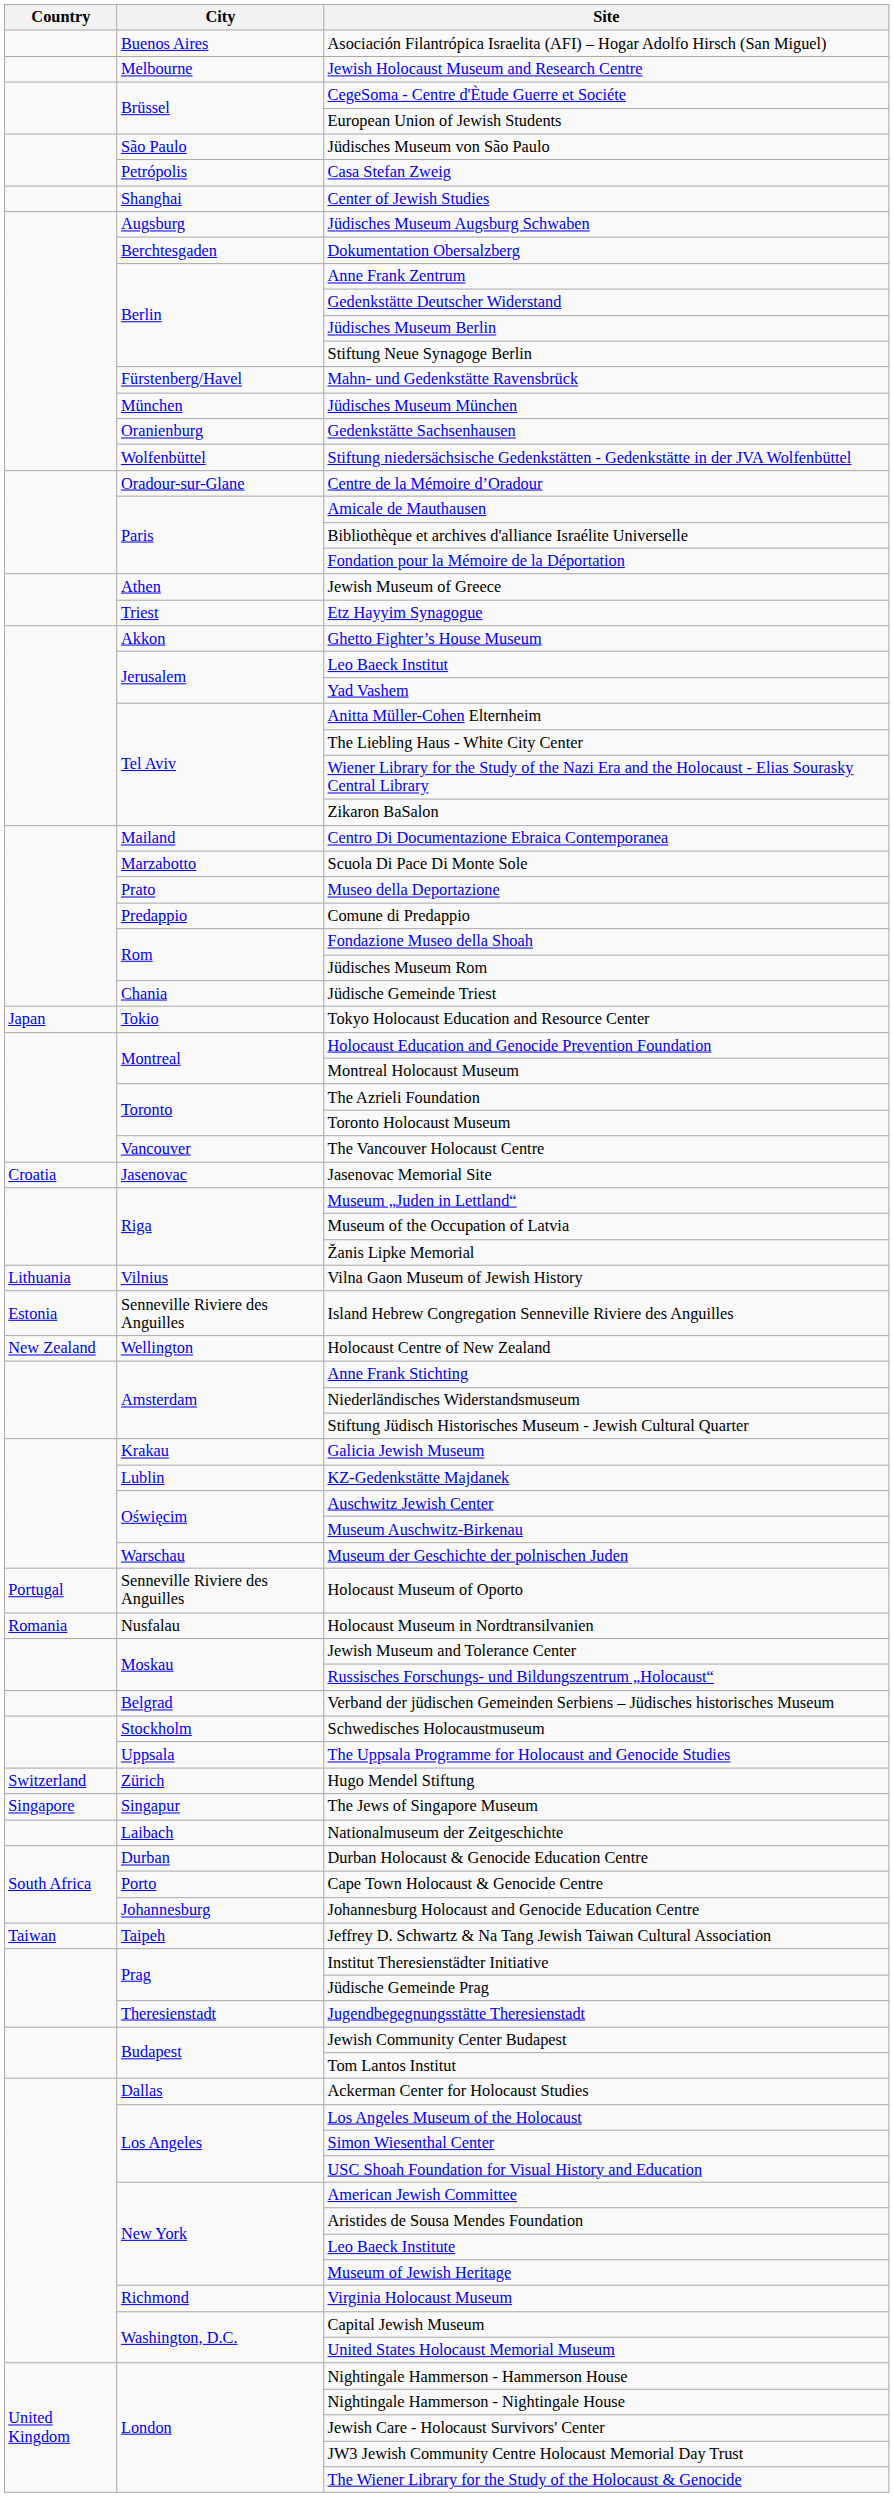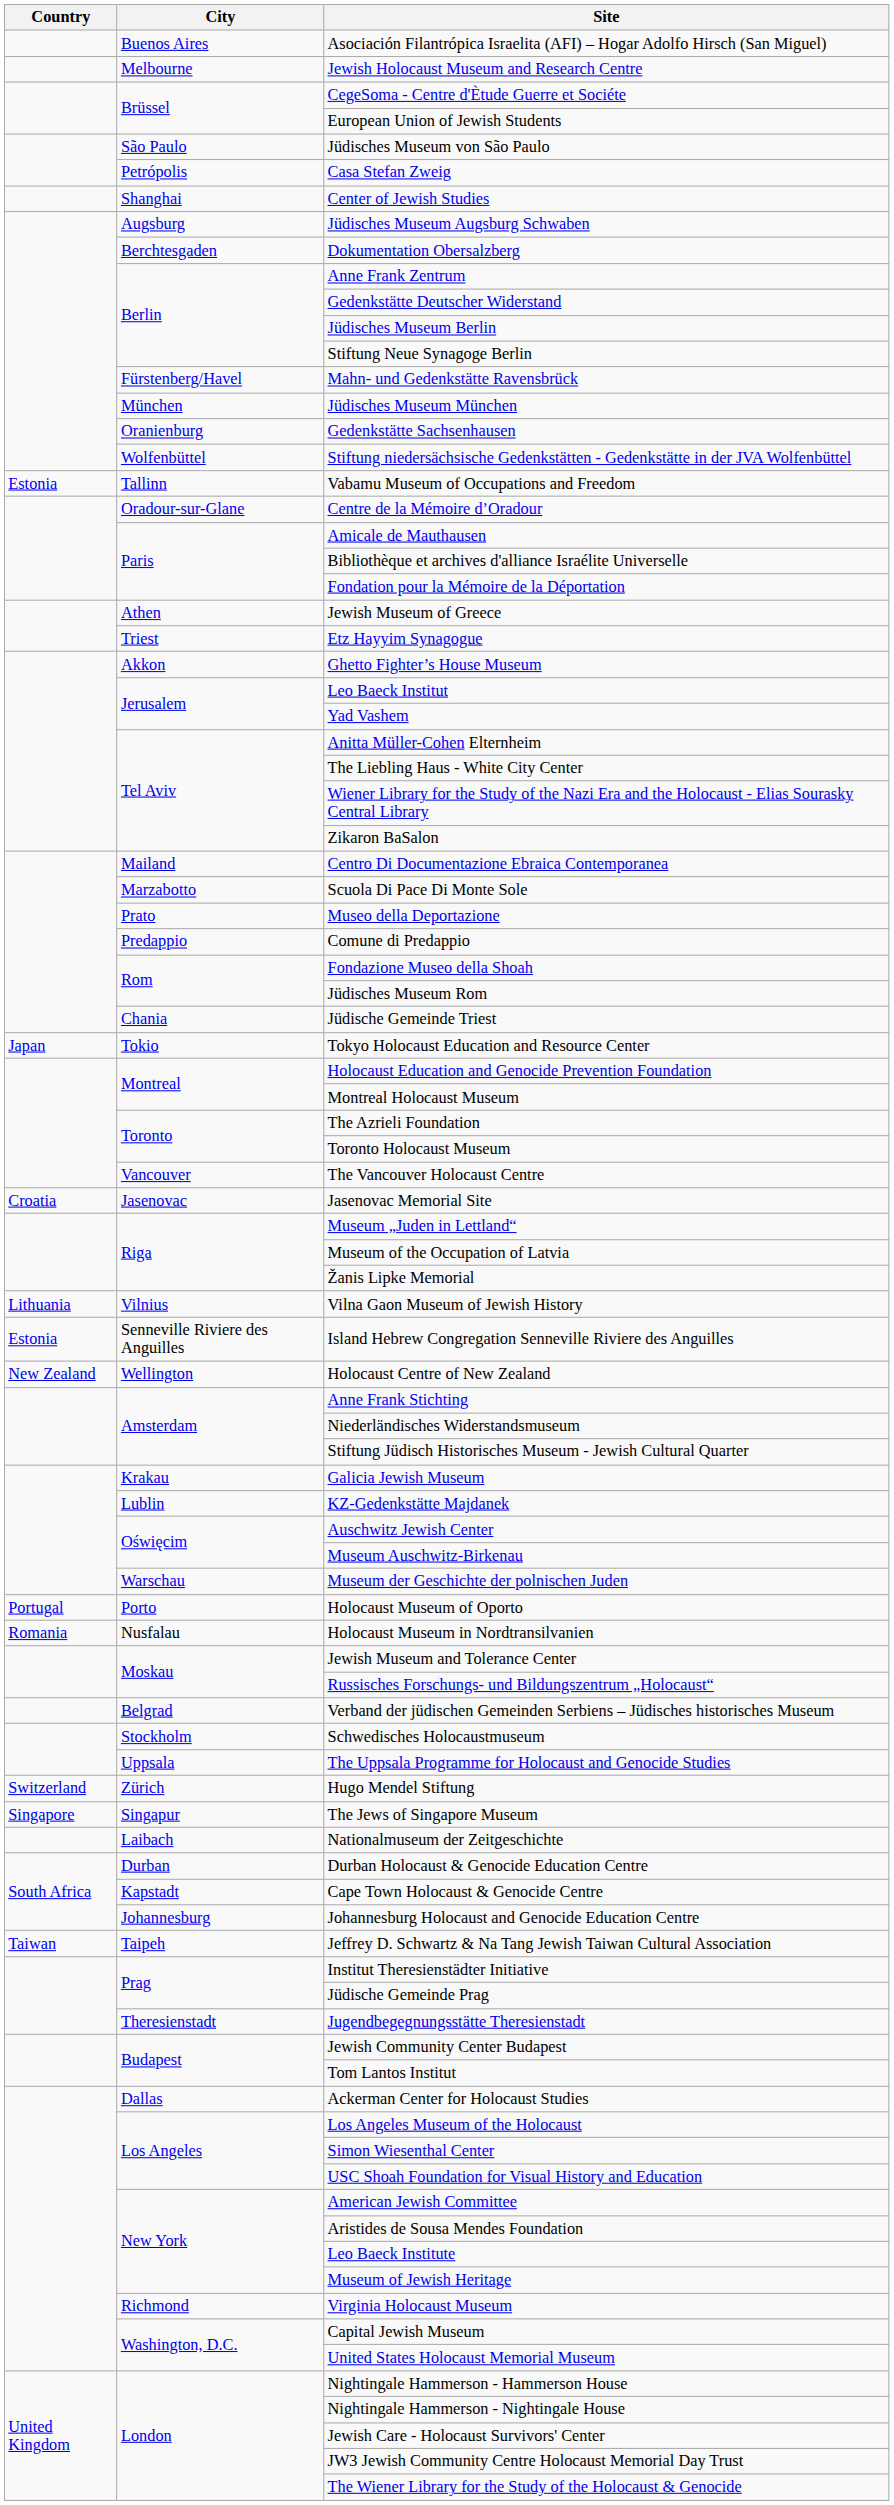 <table class="wikitable sortable">
 <tr>
 <th>Country</th>
 <th>City</th>
 <th>Site</th>
 </tr>
 <tr>
 <td></td>
 <td><a href='#'>Buenos Aires</a></td>
 <td>Asociación Filantrópica Israelita (AFI) – Hogar Adolfo Hirsch (San Miguel)</td>
 </tr>
 <tr>
 <td></td>
 <td><a href='#'>Melbourne</a></td>
 <td><a href='#'>Jewish Holocaust Museum and Research Centre</a></td>
 </tr>
 <tr>
 <td rowspan="2"></td>
 <td rowspan="2"><a href='#'>Brüssel</a></td>
 <td><a href='#'>CegeSoma - Centre d'Ètude Guerre et Sociéte</a></td>
 </tr>
 <tr>
 <td>European Union of Jewish Students</td>
 </tr>
 <tr>
 <td rowspan="2"></td>
 <td><a href='#'>São Paulo</a></td>
 <td>Jüdisches Museum von São Paulo</td>
 </tr>
 <tr>
 <td><a href='#'>Petrópolis</a></td>
 <td><a href='#'>Casa Stefan Zweig</a></td>
 </tr>
 <tr>
 <td></td>
 <td><a href='#'>Shanghai</a></td>
 <td><a href='#'>Center of Jewish Studies</a></td>
 </tr>
 <tr>
 <td rowspan="10"></td>
 <td><a href='#'>Augsburg</a></td>
 <td><a href='#'>Jüdisches Museum Augsburg Schwaben</a></td>
 </tr>
 <tr>
 <td><a href='#'>Berchtesgaden</a></td>
 <td><a href='#'>Dokumentation Obersalzberg</a></td>
 </tr>
 <tr>
 <td rowspan="4"><a href='#'>Berlin</a></td>
 <td><a href='#'>Anne Frank Zentrum</a></td>
 </tr>
 <tr>
 <td><a href='#'>Gedenkstätte Deutscher Widerstand</a></td>
 </tr>
 <tr>
 <td><a href='#'>Jüdisches Museum Berlin</a></td>
 </tr>
 <tr>
 <td>Stiftung Neue Synagoge Berlin</td>
 </tr>
 <tr>
 <td><a href='#'>Fürstenberg/Havel</a></td>
 <td><a href='#'>Mahn- und Gedenkstätte Ravensbrück</a></td>
 </tr>
 <tr>
 <td><a href='#'>München</a></td>
 <td><a href='#'>Jüdisches Museum München</a></td>
 </tr>
 <tr>
 <td><a href='#'>Oranienburg</a></td>
 <td><a href='#'>Gedenkstätte Sachsenhausen</a></td>
 </tr>
 <tr>
 <td><a href='#'>Wolfenbüttel</a></td>
 <td><a href='#'>Stiftung niedersächsische Gedenkstätten - Gedenkstätte in der JVA Wolfenbüttel</a></td>
+</tr>
+<tr>
+<td><a href='#'>Estonia</a></td>
+<td><a href='#'>Tallinn</a></td>
+<td>Vabamu Museum of Occupations and Freedom</td>
 </tr>
 <tr>
 <td rowspan="4"></td>
 <td><a href='#'>Oradour-sur-Glane</a></td>
 <td><a href='#'>Centre de la Mémoire d’Oradour</a></td>
 </tr>
 <tr>
 <td rowspan="3"><a href='#'>Paris</a></td>
 <td><a href='#'>Amicale de Mauthausen</a></td>
 </tr>
 <tr>
 <td>Bibliothèque et archives d'alliance Israélite Universelle</td>
 </tr>
 <tr>
 <td><a href='#'>Fondation pour la Mémoire de la Déportation</a></td>
 </tr>
 <tr>
 <td rowspan="2"></td>
 <td><a href='#'>Athen</a></td>
 <td>Jewish Museum of Greece</td>
 </tr>
 <tr>
 <td><a href='#'>Triest</a></td>
 <td><a href='#'>Etz Hayyim Synagogue</a></td>
 </tr>
 <tr>
 <td rowspan="7"></td>
 <td><a href='#'>Akkon</a></td>
 <td><a href='#'>Ghetto Fighter’s House Museum</a></td>
 </tr>
 <tr>
 <td rowspan="2"><a href='#'>Jerusalem</a></td>
 <td><a href='#'>Leo Baeck Institut</a></td>
 </tr>
 <tr>
 <td><a href='#'>Yad Vashem</a></td>
 </tr>
 <tr>
 <td rowspan="4"><a href='#'>Tel Aviv</a></td>
 <td><a href='#'>Anitta Müller-Cohen</a> Elternheim</td>
 </tr>
 <tr>
 <td>The Liebling Haus - White City Center</td>
 </tr>
 <tr>
 <td><a href='#'>Wiener Library for the Study of the Nazi Era and the Holocaust - Elias Sourasky Central Library</a></td>
 </tr>
 <tr>
 <td>Zikaron BaSalon</td>
 </tr>
 <tr>
 <td rowspan="7"></td>
 <td><a href='#'>Mailand</a></td>
 <td><a href='#'>Centro Di Documentazione Ebraica Contemporanea</a></td>
 </tr>
 <tr>
 <td><a href='#'>Marzabotto</a></td>
 <td>Scuola Di Pace Di Monte Sole</td>
 </tr>
 <tr>
 <td><a href='#'>Prato</a></td>
 <td><a href='#'>Museo della Deportazione</a></td>
 </tr>
 <tr>
 <td><a href='#'>Predappio</a></td>
 <td>Comune di Predappio</td>
 </tr>
 <tr>
 <td rowspan="2"><a href='#'>Rom</a></td>
 <td><a href='#'>Fondazione Museo della Shoah</a></td>
 </tr>
 <tr>
 <td>Jüdisches Museum Rom</td>
 </tr>
 <tr>
 <td><a href='#'>Chania</a></td>
 <td>Jüdische Gemeinde Triest</td>
 </tr>
 <tr>
 <td><a href='#'>Japan</a></td>
 <td><a href='#'>Tokio</a></td>
 <td>Tokyo Holocaust Education and Resource Center</td>
 </tr>
 <tr>
 <td rowspan="5"></td>
 <td rowspan="2"><a href='#'>Montreal</a></td>
 <td><a href='#'>Holocaust Education and Genocide Prevention Foundation</a></td>
 </tr>
 <tr>
 <td>Montreal Holocaust Museum</td>
 </tr>
 <tr>
 <td rowspan="2"><a href='#'>Toronto</a></td>
 <td>The Azrieli Foundation</td>
 </tr>
 <tr>
 <td>Toronto Holocaust Museum</td>
 </tr>
 <tr>
 <td><a href='#'>Vancouver</a></td>
 <td>The Vancouver Holocaust Centre</td>
 </tr>
 <tr>
 <td><a href='#'>Croatia</a></td>
 <td><a href='#'>Jasenovac</a></td>
 <td>Jasenovac Memorial Site</td>
 </tr>
 <tr>
 <td rowspan="3"></td>
 <td rowspan="3"><a href='#'>Riga</a></td>
 <td><a href='#'>Museum „Juden in Lettland“</a></td>
 </tr>
 <tr>
 <td>Museum of the Occupation of Latvia</td>
 </tr>
 <tr>
 <td>Žanis Lipke Memorial</td>
 </tr>
 <tr>
 <td><a href='#'>Lithuania</a></td>
 <td><a href='#'>Vilnius</a></td>
 <td>Vilna Gaon Museum of Jewish History</td>
 </tr>
 <tr>
 <td><a href='#'>Estonia</a></td>
 <td>Senneville Riviere des Anguilles</td>
 <td>Island Hebrew Congregation Senneville Riviere des Anguilles</td>
 </tr>
 <tr>
 <td><a href='#'>New Zealand</a></td>
 <td><a href='#'>Wellington</a></td>
 <td>Holocaust Centre of New Zealand</td>
 </tr>
 <tr>
 <td rowspan="3"></td>
 <td rowspan="3"><a href='#'>Amsterdam</a></td>
 <td><a href='#'>Anne Frank Stichting</a></td>
 </tr>
 <tr>
 <td>Niederländisches Widerstandsmuseum</td>
 </tr>
 <tr>
 <td>Stiftung Jüdisch Historisches Museum - Jewish Cultural Quarter</td>
 </tr>
 <tr>
 <td rowspan="5"></td>
 <td><a href='#'>Krakau</a></td>
 <td><a href='#'>Galicia Jewish Museum</a></td>
 </tr>
 <tr>
 <td><a href='#'>Lublin</a></td>
 <td><a href='#'>KZ-Gedenkstätte Majdanek</a></td>
 </tr>
 <tr>
 <td rowspan="2"><a href='#'>Oświęcim</a></td>
 <td><a href='#'>Auschwitz Jewish Center</a></td>
 </tr>
 <tr>
 <td><a href='#'>Museum Auschwitz-Birkenau</a></td>
 </tr>
 <tr>
 <td><a href='#'>Warschau</a></td>
 <td><a href='#'>Museum der Geschichte der polnischen Juden</a></td>
 </tr>
 <tr>
 <td><a href='#'>Portugal</a></td>
-<td>Senneville Riviere des Anguilles</td>
+<td><a href='#'>Porto</a></td>
 <td>Holocaust Museum of Oporto</td>
 </tr>
 <tr>
 <td><a href='#'>Romania</a></td>
 <td>Nusfalau</td>
 <td>Holocaust Museum in Nordtransilvanien</td>
 </tr>
 <tr>
 <td rowspan="2"></td>
 <td rowspan="2"><a href='#'>Moskau</a></td>
 <td>Jewish Museum and Tolerance Center</td>
 </tr>
 <tr>
 <td><a href='#'>Russisches Forschungs- und Bildungszentrum „Holocaust“</a></td>
 </tr>
 <tr>
 <td></td>
 <td><a href='#'>Belgrad</a></td>
 <td>Verband der jüdischen Gemeinden Serbiens – Jüdisches historisches Museum</td>
 </tr>
 <tr>
 <td rowspan="2"></td>
 <td><a href='#'>Stockholm</a></td>
 <td>Schwedisches Holocaustmuseum</td>
 </tr>
 <tr>
 <td><a href='#'>Uppsala</a></td>
 <td><a href='#'>The Uppsala Programme for Holocaust and Genocide Studies</a></td>
 </tr>
 <tr>
 <td><a href='#'>Switzerland</a></td>
 <td><a href='#'>Zürich</a></td>
 <td>Hugo Mendel Stiftung</td>
 </tr>
 <tr>
 <td><a href='#'>Singapore</a></td>
 <td><a href='#'>Singapur</a></td>
 <td>The Jews of Singapore Museum</td>
 </tr>
 <tr>
 <td></td>
 <td><a href='#'>Laibach</a></td>
 <td>Nationalmuseum der Zeitgeschichte</td>
 </tr>
 <tr>
 <td rowspan="3"><a href='#'>South Africa</a></td>
 <td><a href='#'>Durban</a></td>
 <td>Durban Holocaust & Genocide Education Centre</td>
 </tr>
 <tr>
-<td><a href='#'>Porto</a></td>
+<td><a href='#'>Kapstadt</a></td>
 <td>Cape Town Holocaust & Genocide Centre</td>
 </tr>
 <tr>
 <td><a href='#'>Johannesburg</a></td>
 <td>Johannesburg Holocaust and Genocide Education Centre</td>
 </tr>
 <tr>
 <td><a href='#'>Taiwan</a></td>
 <td><a href='#'>Taipeh</a></td>
 <td>Jeffrey D. Schwartz & Na Tang Jewish Taiwan Cultural Association</td>
 </tr>
 <tr>
 <td rowspan="3"></td>
 <td rowspan="2"><a href='#'>Prag</a></td>
 <td>Institut Theresienstädter Initiative</td>
 </tr>
 <tr>
 <td>Jüdische Gemeinde Prag</td>
 </tr>
 <tr>
 <td><a href='#'>Theresienstadt</a></td>
 <td><a href='#'>Jugendbegegnungsstätte Theresienstadt</a></td>
 </tr>
 <tr>
 <td rowspan="2"></td>
 <td rowspan="2"><a href='#'>Budapest</a></td>
 <td>Jewish Community Center Budapest</td>
 </tr>
 <tr>
 <td>Tom Lantos Institut</td>
 </tr>
 <tr>
 <td rowspan="11"></td>
 <td><a href='#'>Dallas</a></td>
 <td>Ackerman Center for Holocaust Studies</td>
 </tr>
 <tr>
 <td rowspan="3"><a href='#'>Los Angeles</a></td>
 <td><a href='#'>Los Angeles Museum of the Holocaust</a></td>
 </tr>
 <tr>
 <td><a href='#'>Simon Wiesenthal Center</a></td>
 </tr>
 <tr>
 <td><a href='#'>USC Shoah Foundation for Visual History and Education</a></td>
 </tr>
 <tr>
 <td rowspan="4"><a href='#'>New York</a></td>
 <td><a href='#'>American Jewish Committee</a></td>
 </tr>
 <tr>
 <td>Aristides de Sousa Mendes Foundation</td>
 </tr>
 <tr>
 <td><a href='#'>Leo Baeck Institute</a></td>
 </tr>
 <tr>
 <td><a href='#'>Museum of Jewish Heritage</a></td>
 </tr>
 <tr>
 <td><a href='#'>Richmond</a></td>
 <td><a href='#'>Virginia Holocaust Museum</a></td>
 </tr>
 <tr>
 <td rowspan="2"><a href='#'>Washington, D.C.</a></td>
 <td>Capital Jewish Museum</td>
 </tr>
 <tr>
 <td><a href='#'>United States Holocaust Memorial Museum</a></td>
 </tr>
 <tr>
 <td rowspan="5"><a href='#'>United Kingdom</a></td>
 <td rowspan="5"><a href='#'>London</a></td>
 <td>Nightingale Hammerson - Hammerson House</td>
 </tr>
 <tr>
 <td>Nightingale Hammerson - Nightingale House</td>
 </tr>
 <tr>
 <td>Jewish Care - Holocaust Survivors' Center</td>
 </tr>
 <tr>
 <td>JW3 Jewish Community Centre Holocaust Memorial Day Trust</td>
 </tr>
 <tr>
 <td><a href='#'>The Wiener Library for the Study of the Holocaust & Genocide</a></td>
 </tr>
 </table>
